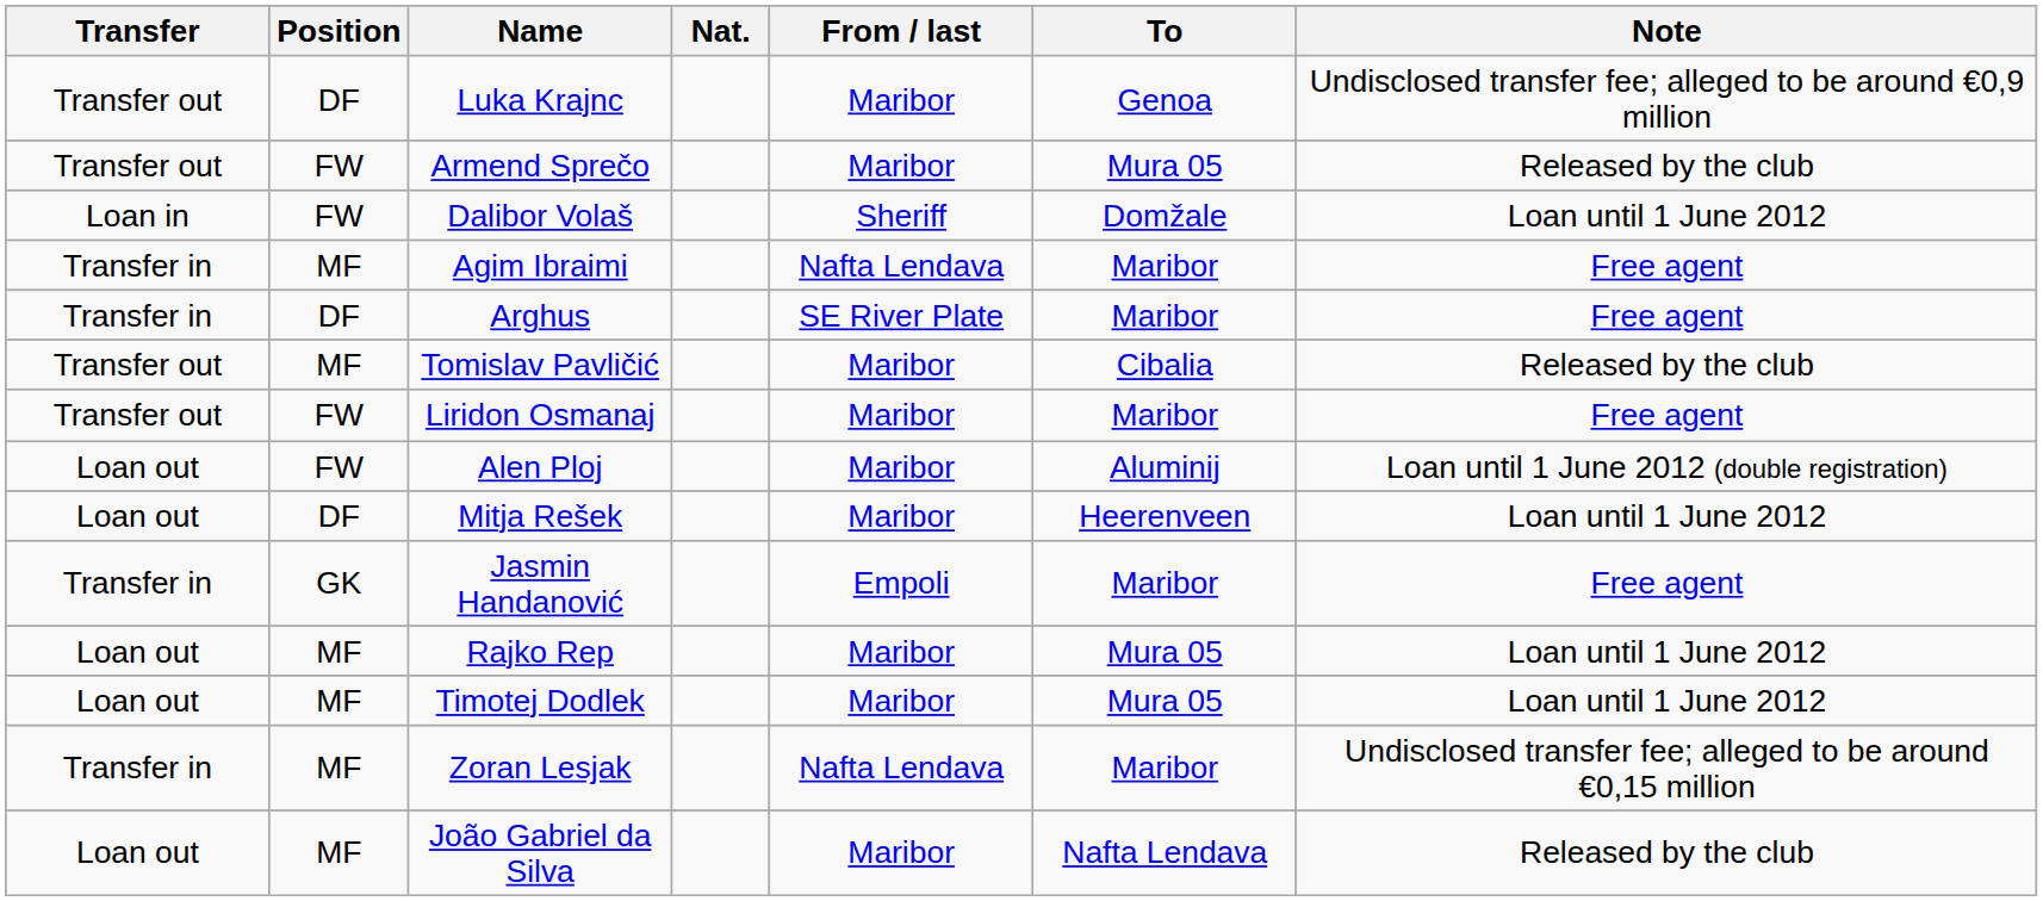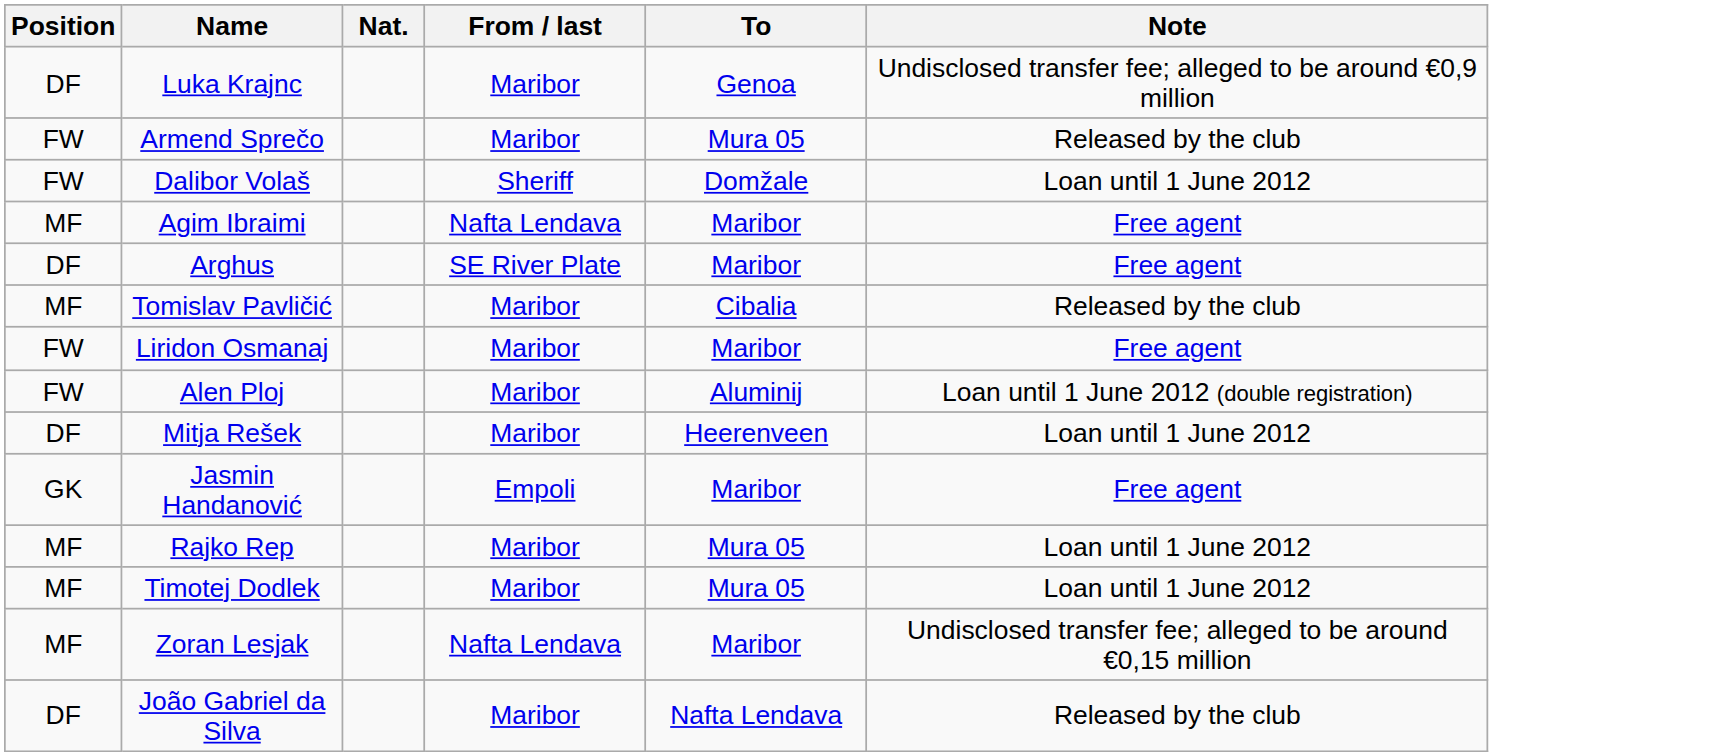 <table class="wikitable" style="font-size:95%; text-align: center;">
 <tr>
-<th style="width:120px;">Transfer</th>
 <th style="width:60px;">Position</th>
 <th style="width:120px;">Name</th>
 <th style="width:40px;">Nat.</th>
 <th style="width:120px;">From / last</th>
 <th style="width:120px;">To</th>
 <th style="width:350px;">Note</th>
 </tr>
 <tr>
-<td>Transfer out</td>
 <td>DF</td>
 <td><a href='#'>Luka Krajnc</a></td>
 <td></td>
 <td><a href='#'>Maribor</a></td>
 <td><a href='#'>Genoa</a></td>
 <td>Undisclosed transfer fee; alleged to be around €0,9 million</td>
 </tr>
 <tr>
-<td>Transfer out</td>
 <td>FW</td>
 <td><a href='#'>Armend Sprečo</a></td>
 <td></td>
 <td><a href='#'>Maribor</a></td>
 <td><a href='#'>Mura 05</a></td>
 <td>Released by the club</td>
 </tr>
 <tr>
-<td>Loan in</td>
 <td>FW</td>
 <td><a href='#'>Dalibor Volaš</a></td>
 <td></td>
 <td><a href='#'>Sheriff</a></td>
 <td><a href='#'>Domžale</a></td>
 <td>Loan until 1 June 2012</td>
 </tr>
 <tr>
-<td>Transfer in</td>
 <td>MF</td>
 <td><a href='#'>Agim Ibraimi</a></td>
 <td></td>
 <td><a href='#'>Nafta Lendava</a></td>
 <td><a href='#'>Maribor</a></td>
 <td><a href='#'>Free agent</a></td>
 </tr>
 <tr>
-<td>Transfer in</td>
 <td>DF</td>
 <td><a href='#'>Arghus</a></td>
 <td></td>
 <td><a href='#'>SE River Plate</a></td>
 <td><a href='#'>Maribor</a></td>
 <td><a href='#'>Free agent</a></td>
 </tr>
 <tr>
-<td>Transfer out</td>
 <td>MF</td>
 <td><a href='#'>Tomislav Pavličić</a></td>
 <td></td>
 <td><a href='#'>Maribor</a></td>
 <td><a href='#'>Cibalia</a></td>
 <td>Released by the club</td>
 </tr>
 <tr>
-<td>Transfer out</td>
 <td>FW</td>
 <td><a href='#'>Liridon Osmanaj</a></td>
 <td></td>
 <td><a href='#'>Maribor</a></td>
 <td><a href='#'>Maribor</a></td>
 <td><a href='#'>Free agent</a></td>
 </tr>
 <tr>
-<td>Loan out</td>
 <td>FW</td>
 <td><a href='#'>Alen Ploj</a></td>
 <td></td>
 <td><a href='#'>Maribor</a></td>
 <td><a href='#'>Aluminij</a></td>
 <td>Loan until 1 June 2012 <small>(double registration)</small></td>
 </tr>
 <tr>
-<td>Loan out</td>
 <td>DF</td>
 <td><a href='#'>Mitja Rešek</a></td>
 <td></td>
 <td><a href='#'>Maribor</a></td>
 <td><a href='#'>Heerenveen</a></td>
 <td>Loan until 1 June 2012</td>
 </tr>
 <tr>
-<td>Transfer in</td>
 <td>GK</td>
 <td><a href='#'>Jasmin Handanović</a></td>
 <td></td>
 <td><a href='#'>Empoli</a></td>
 <td><a href='#'>Maribor</a></td>
 <td><a href='#'>Free agent</a></td>
 </tr>
 <tr>
-<td>Loan out</td>
 <td>MF</td>
 <td><a href='#'>Rajko Rep</a></td>
 <td></td>
 <td><a href='#'>Maribor</a></td>
 <td><a href='#'>Mura 05</a></td>
 <td>Loan until 1 June 2012</td>
 </tr>
 <tr>
-<td>Loan out</td>
 <td>MF</td>
 <td><a href='#'>Timotej Dodlek</a></td>
 <td></td>
 <td><a href='#'>Maribor</a></td>
 <td><a href='#'>Mura 05</a></td>
 <td>Loan until 1 June 2012</td>
 </tr>
 <tr>
-<td>Transfer in</td>
 <td>MF</td>
 <td><a href='#'>Zoran Lesjak</a></td>
 <td></td>
 <td><a href='#'>Nafta Lendava</a></td>
 <td><a href='#'>Maribor</a></td>
 <td>Undisclosed transfer fee; alleged to be around €0,15 million</td>
 </tr>
 <tr>
-<td>Loan out</td>
-<td>MF</td>
+<td>DF</td>
 <td><a href='#'>João Gabriel da Silva</a></td>
 <td></td>
 <td><a href='#'>Maribor</a></td>
 <td><a href='#'>Nafta Lendava</a></td>
 <td>Released by the club</td>
 </tr>
 </table>
